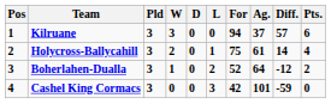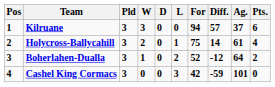 <table class="wikitable" style="text-align: centre;">
 <tr>
 <th width=20>Pos</th>
 <th width=150>Team</th>
 <th width=20>Pld</th>
 <th width=20>W</th>
 <th width=20>D</th>
 <th width=20>L</th>
 <th width=20>For</th>
+<th width=20>Diff.</th>
 <th width=20>Ag.</th>
-<th width=20>Diff.</th>
 <th width=20>Pts.</th>
 </tr>
 <tr>
 <td><strong>1</strong></td>
 <td align=left><strong> <a href='#'>Kilruane</a> </strong></td>
 <td><strong>3</strong></td>
 <td><strong>3</strong></td>
 <td><strong>0</strong></td>
 <td><strong>0</strong></td>
 <td><strong>94</strong></td>
+<td><strong>57</strong></td>
 <td><strong>37</strong></td>
-<td><strong>57</strong></td>
 <td><strong>6</strong></td>
 </tr>
 <tr>
 <td><strong>2</strong></td>
 <td align=left><strong> <a href='#'>Holycross-Ballycahill</a> </strong></td>
 <td><strong>3</strong></td>
 <td><strong>2</strong></td>
 <td><strong>0</strong></td>
 <td><strong>1</strong></td>
 <td><strong>75</strong></td>
+<td><strong>14</strong></td>
 <td><strong>61</strong></td>
-<td><strong>14</strong></td>
 <td><strong>4</strong></td>
 </tr>
 <tr>
 <td><strong>3</strong></td>
 <td align=left><strong> <a href='#'>Boherlahen-Dualla</a> </strong></td>
 <td><strong>3</strong></td>
 <td><strong>1</strong></td>
 <td><strong>0</strong></td>
 <td><strong>2</strong></td>
 <td><strong>52</strong></td>
+<td><strong>-12</strong></td>
 <td><strong>64</strong></td>
-<td><strong>-12</strong></td>
 <td><strong>2</strong></td>
 </tr>
 <tr>
 <td><strong>4</strong></td>
 <td align=left><strong> <a href='#'>Cashel King Cormacs</a> </strong></td>
 <td><strong>3</strong></td>
 <td><strong>0</strong></td>
 <td><strong>0</strong></td>
 <td><strong>3</strong></td>
 <td><strong>42</strong></td>
+<td><strong>-59</strong></td>
 <td><strong>101</strong></td>
-<td><strong>-59</strong></td>
 <td><strong>0</strong></td>
 </tr>
 </table>
